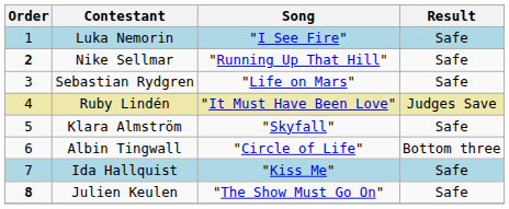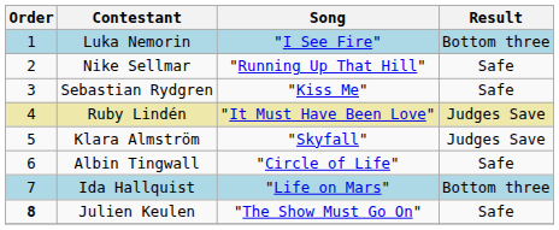 <table class="wikitable plainrowheaders" style="text-align:center;">
 <tr>
 <th scope="col">Order</th>
 <th scope="col">Contestant</th>
 <th scope="col">Song</th>
 <th scope="col">Result</th>
 </tr>
 <tr style="background:lightblue;">
 <td>1</td>
 <td scope="row">Luka Nemorin</td>
 <td>"<a href='#'>I See Fire</a>"</td>
-<td>Safe</td>
+<td>Bottom three</td>
 </tr>
 <tr>
-<td><strong>2</strong></td>
+<td>2</td>
 <td scope="row">Nike Sellmar</td>
 <td>"<a href='#'>Running Up That Hill</a>"</td>
 <td>Safe</td>
 </tr>
 <tr>
 <td>3</td>
 <td scope="row">Sebastian Rydgren</td>
-<td>"<a href='#'>Life on Mars</a>"</td>
+<td>"<a href='#'>Kiss Me</a>"</td>
 <td>Safe</td>
 </tr>
 <tr style="background:palegoldenrod;">
 <td>4</td>
 <td scope="row">Ruby Lindén</td>
 <td>"<a href='#'>It Must Have Been Love</a>"</td>
 <td>Judges Save</td>
 </tr>
 <tr>
 <td>5</td>
 <td scope="row">Klara Almström</td>
 <td>"<a href='#'>Skyfall</a>"</td>
-<td>Safe</td>
+<td>Judges Save</td>
 </tr>
 <tr>
 <td>6</td>
 <td scope="row">Albin Tingwall</td>
 <td>"<a href='#'>Circle of Life</a>"</td>
-<td>Bottom three</td>
+<td>Safe</td>
 </tr>
 <tr style="background:lightblue;">
 <td>7</td>
 <td scope="row">Ida Hallquist</td>
-<td>"<a href='#'>Kiss Me</a>"</td>
-<td>Safe</td>
+<td>"<a href='#'>Life on Mars</a>"</td>
+<td>Bottom three</td>
 </tr>
 <tr>
 <td><strong>8</strong></td>
 <td scope="row">Julien Keulen</td>
 <td>"<a href='#'>The Show Must Go On</a>"</td>
 <td>Safe</td>
 </tr>
 <tr>
 </tr>
 </table>
